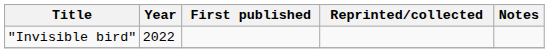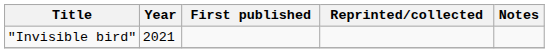 <table class='wikitable sortable'>
 <tr>
 <th width=25%>Title</th>
 <th>Year</th>
 <th>First published</th>
 <th>Reprinted/collected</th>
 <th>Notes</th>
 </tr>
 <tr>
 <td>"Invisible bird"</td>
-<td>2022</td>
+<td>2021</td>
 <td></td>
 <td></td>
 <td></td>
 </tr>
 <tr>
 </tr>
 </table>
